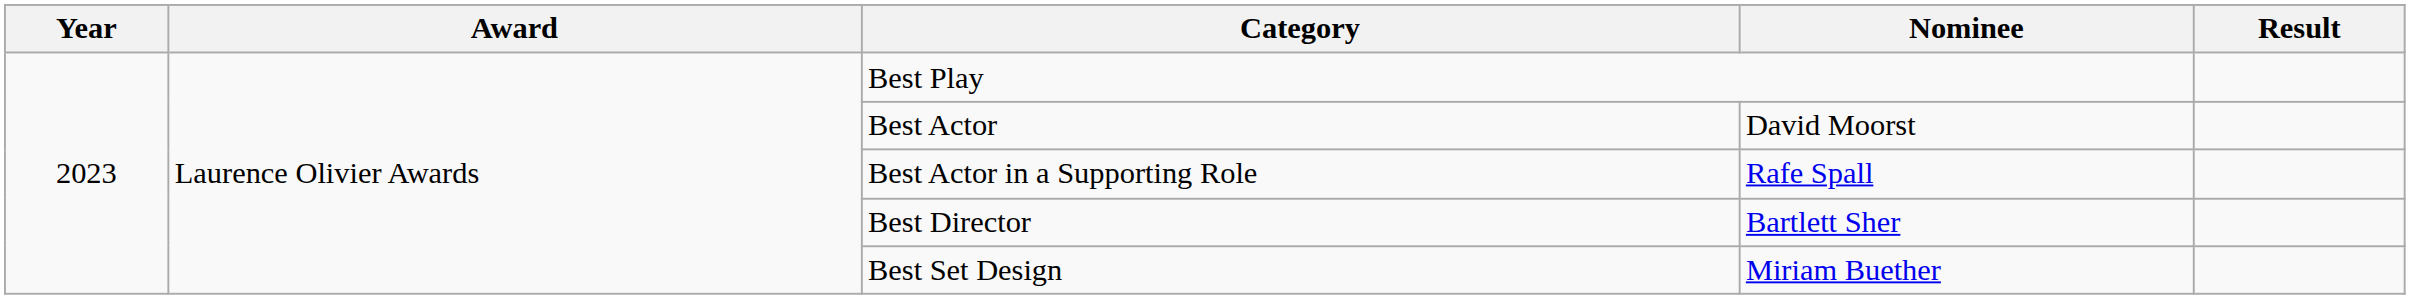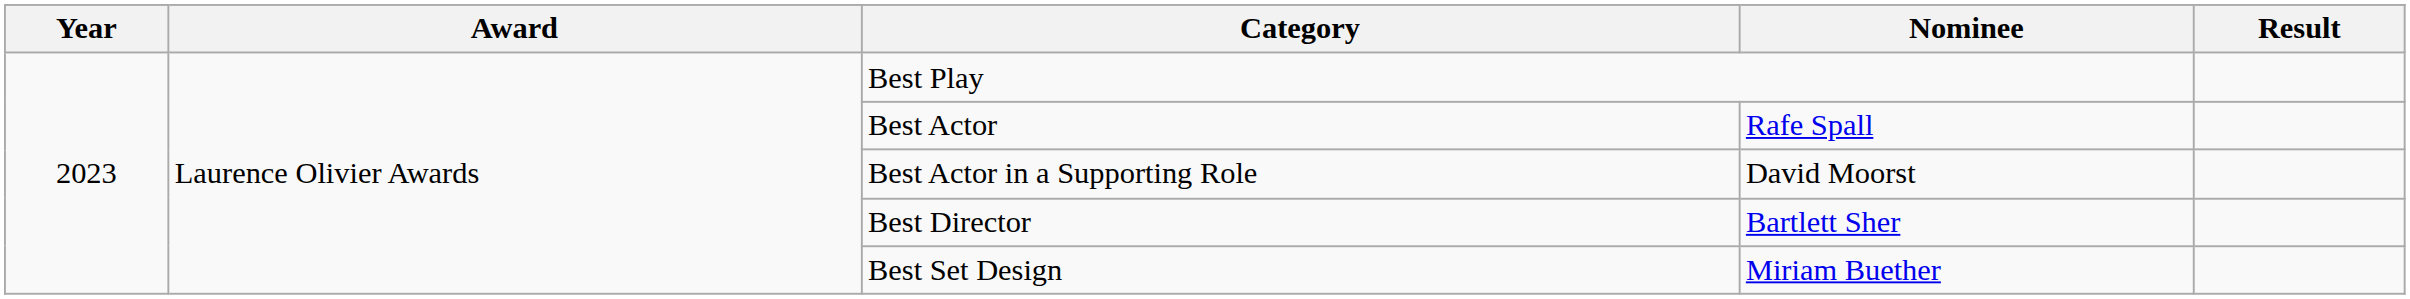 <table class="wikitable" style="width:100%;">
 <tr>
 <th>Year</th>
 <th><strong>Award</strong></th>
 <th><strong>Category</strong></th>
 <th><strong>Nominee</strong></th>
 <th><strong>Result</strong></th>
 </tr>
 <tr>
 <td rowspan="5" align="center">2023</td>
 <td rowspan="5">Laurence Olivier Awards</td>
 <td colspan="2">Best Play</td>
 <td></td>
 </tr>
 <tr>
 <td>Best Actor</td>
-<td>David Moorst</td>
+<td><a href='#'>Rafe Spall</a></td>
 <td></td>
 </tr>
 <tr>
 <td>Best Actor in a Supporting Role</td>
-<td><a href='#'>Rafe Spall</a></td>
+<td>David Moorst</td>
 <td></td>
 </tr>
 <tr>
 <td>Best Director</td>
 <td><a href='#'>Bartlett Sher</a></td>
 <td></td>
 </tr>
 <tr>
 <td>Best Set Design</td>
 <td><a href='#'>Miriam Buether</a></td>
 <td></td>
 </tr>
 </table>
